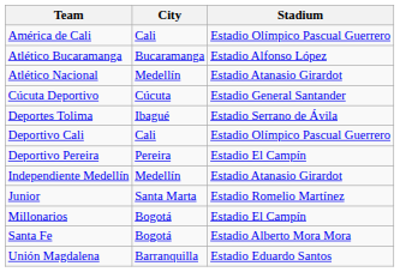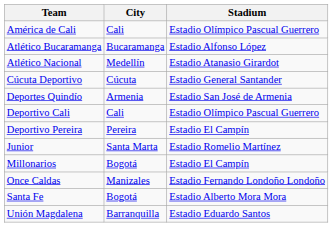 <table class="wikitable sortable">
 <tr>
 <th>Team</th>
 <th>City</th>
 <th>Stadium</th>
 </tr>
 <tr>
 <td><a href='#'>América de Cali</a></td>
 <td><a href='#'>Cali</a></td>
 <td><a href='#'>Estadio Olímpico Pascual Guerrero</a></td>
 </tr>
 <tr>
 <td><a href='#'>Atlético Bucaramanga</a></td>
 <td><a href='#'>Bucaramanga</a></td>
 <td><a href='#'>Estadio Alfonso López</a></td>
 </tr>
 <tr>
 <td><a href='#'>Atlético Nacional</a></td>
 <td><a href='#'>Medellín</a></td>
 <td><a href='#'>Estadio Atanasio Girardot</a></td>
 </tr>
 <tr>
 <td><a href='#'>Cúcuta Deportivo</a></td>
 <td><a href='#'>Cúcuta</a></td>
 <td><a href='#'>Estadio General Santander</a></td>
 </tr>
 <tr>
-<td><a href='#'>Deportes Tolima</a></td>
-<td><a href='#'>Ibagué</a></td>
-<td><a href='#'>Estadio Serrano de Ávila</a></td>
+<td><a href='#'>Deportes Quindío</a></td>
+<td><a href='#'>Armenia</a></td>
+<td><a href='#'>Estadio San José de Armenia</a></td>
 </tr>
 <tr>
 <td><a href='#'>Deportivo Cali</a></td>
 <td><a href='#'>Cali</a></td>
 <td><a href='#'>Estadio Olímpico Pascual Guerrero</a></td>
 </tr>
 <tr>
 <td><a href='#'>Deportivo Pereira</a></td>
 <td><a href='#'>Pereira</a></td>
 <td><a href='#'>Estadio El Campín</a></td>
 </tr>
 <tr>
-<td><a href='#'>Independiente Medellín</a></td>
-<td><a href='#'>Medellín</a></td>
-<td><a href='#'>Estadio Atanasio Girardot</a></td>
-</tr>
-<tr>
 <td><a href='#'>Junior</a></td>
 <td><a href='#'>Santa Marta</a></td>
 <td><a href='#'>Estadio Romelio Martínez</a></td>
 </tr>
 <tr>
 <td><a href='#'>Millonarios</a></td>
 <td><a href='#'>Bogotá</a></td>
 <td><a href='#'>Estadio El Campín</a></td>
+</tr>
+<tr>
+<td><a href='#'>Once Caldas</a></td>
+<td><a href='#'>Manizales</a></td>
+<td><a href='#'>Estadio Fernando Londoño Londoño</a></td>
 </tr>
 <tr>
 <td><a href='#'>Santa Fe</a></td>
 <td><a href='#'>Bogotá</a></td>
 <td><a href='#'>Estadio Alberto Mora Mora</a></td>
 </tr>
 <tr>
 <td><a href='#'>Unión Magdalena</a></td>
 <td><a href='#'>Barranquilla</a></td>
 <td><a href='#'>Estadio Eduardo Santos</a></td>
 </tr>
 </table>
